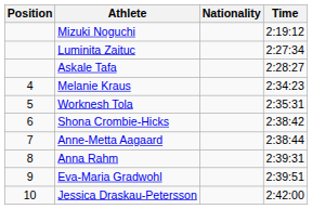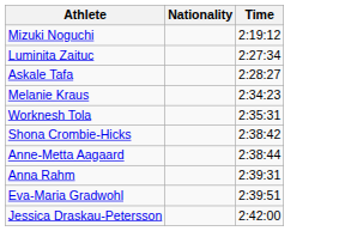 <table class="wikitable sortable">
 <tr>
-<th>Position</th>
 <th>Athlete</th>
 <th>Nationality</th>
 <th>Time</th>
 </tr>
 <tr>
-<td style="text-align:center"></td>
 <td><a href='#'>Mizuki Noguchi</a></td>
 <td></td>
 <td>2:19:12</td>
 </tr>
 <tr>
-<td style="text-align:center"></td>
 <td><a href='#'>Luminita Zaituc</a></td>
 <td></td>
 <td>2:27:34</td>
 </tr>
 <tr>
-<td style="text-align:center"></td>
 <td><a href='#'>Askale Tafa</a></td>
 <td></td>
 <td>2:28:27</td>
 </tr>
 <tr>
-<td style="text-align:center">4</td>
 <td><a href='#'>Melanie Kraus</a></td>
 <td></td>
 <td>2:34:23</td>
 </tr>
 <tr>
-<td style="text-align:center">5</td>
 <td><a href='#'>Worknesh Tola</a></td>
 <td></td>
 <td>2:35:31</td>
 </tr>
 <tr>
-<td style="text-align:center">6</td>
 <td><a href='#'>Shona Crombie-Hicks</a></td>
 <td></td>
 <td>2:38:42</td>
 </tr>
 <tr>
-<td style="text-align:center">7</td>
 <td><a href='#'>Anne-Metta Aagaard</a></td>
 <td></td>
 <td>2:38:44</td>
 </tr>
 <tr>
-<td style="text-align:center">8</td>
 <td><a href='#'>Anna Rahm</a></td>
 <td></td>
 <td>2:39:31</td>
 </tr>
 <tr>
-<td style="text-align:center">9</td>
 <td><a href='#'>Eva-Maria Gradwohl</a></td>
 <td></td>
 <td>2:39:51</td>
 </tr>
 <tr>
-<td style="text-align:center">10</td>
 <td><a href='#'>Jessica Draskau-Petersson</a></td>
 <td></td>
 <td>2:42:00</td>
 </tr>
 </table>
